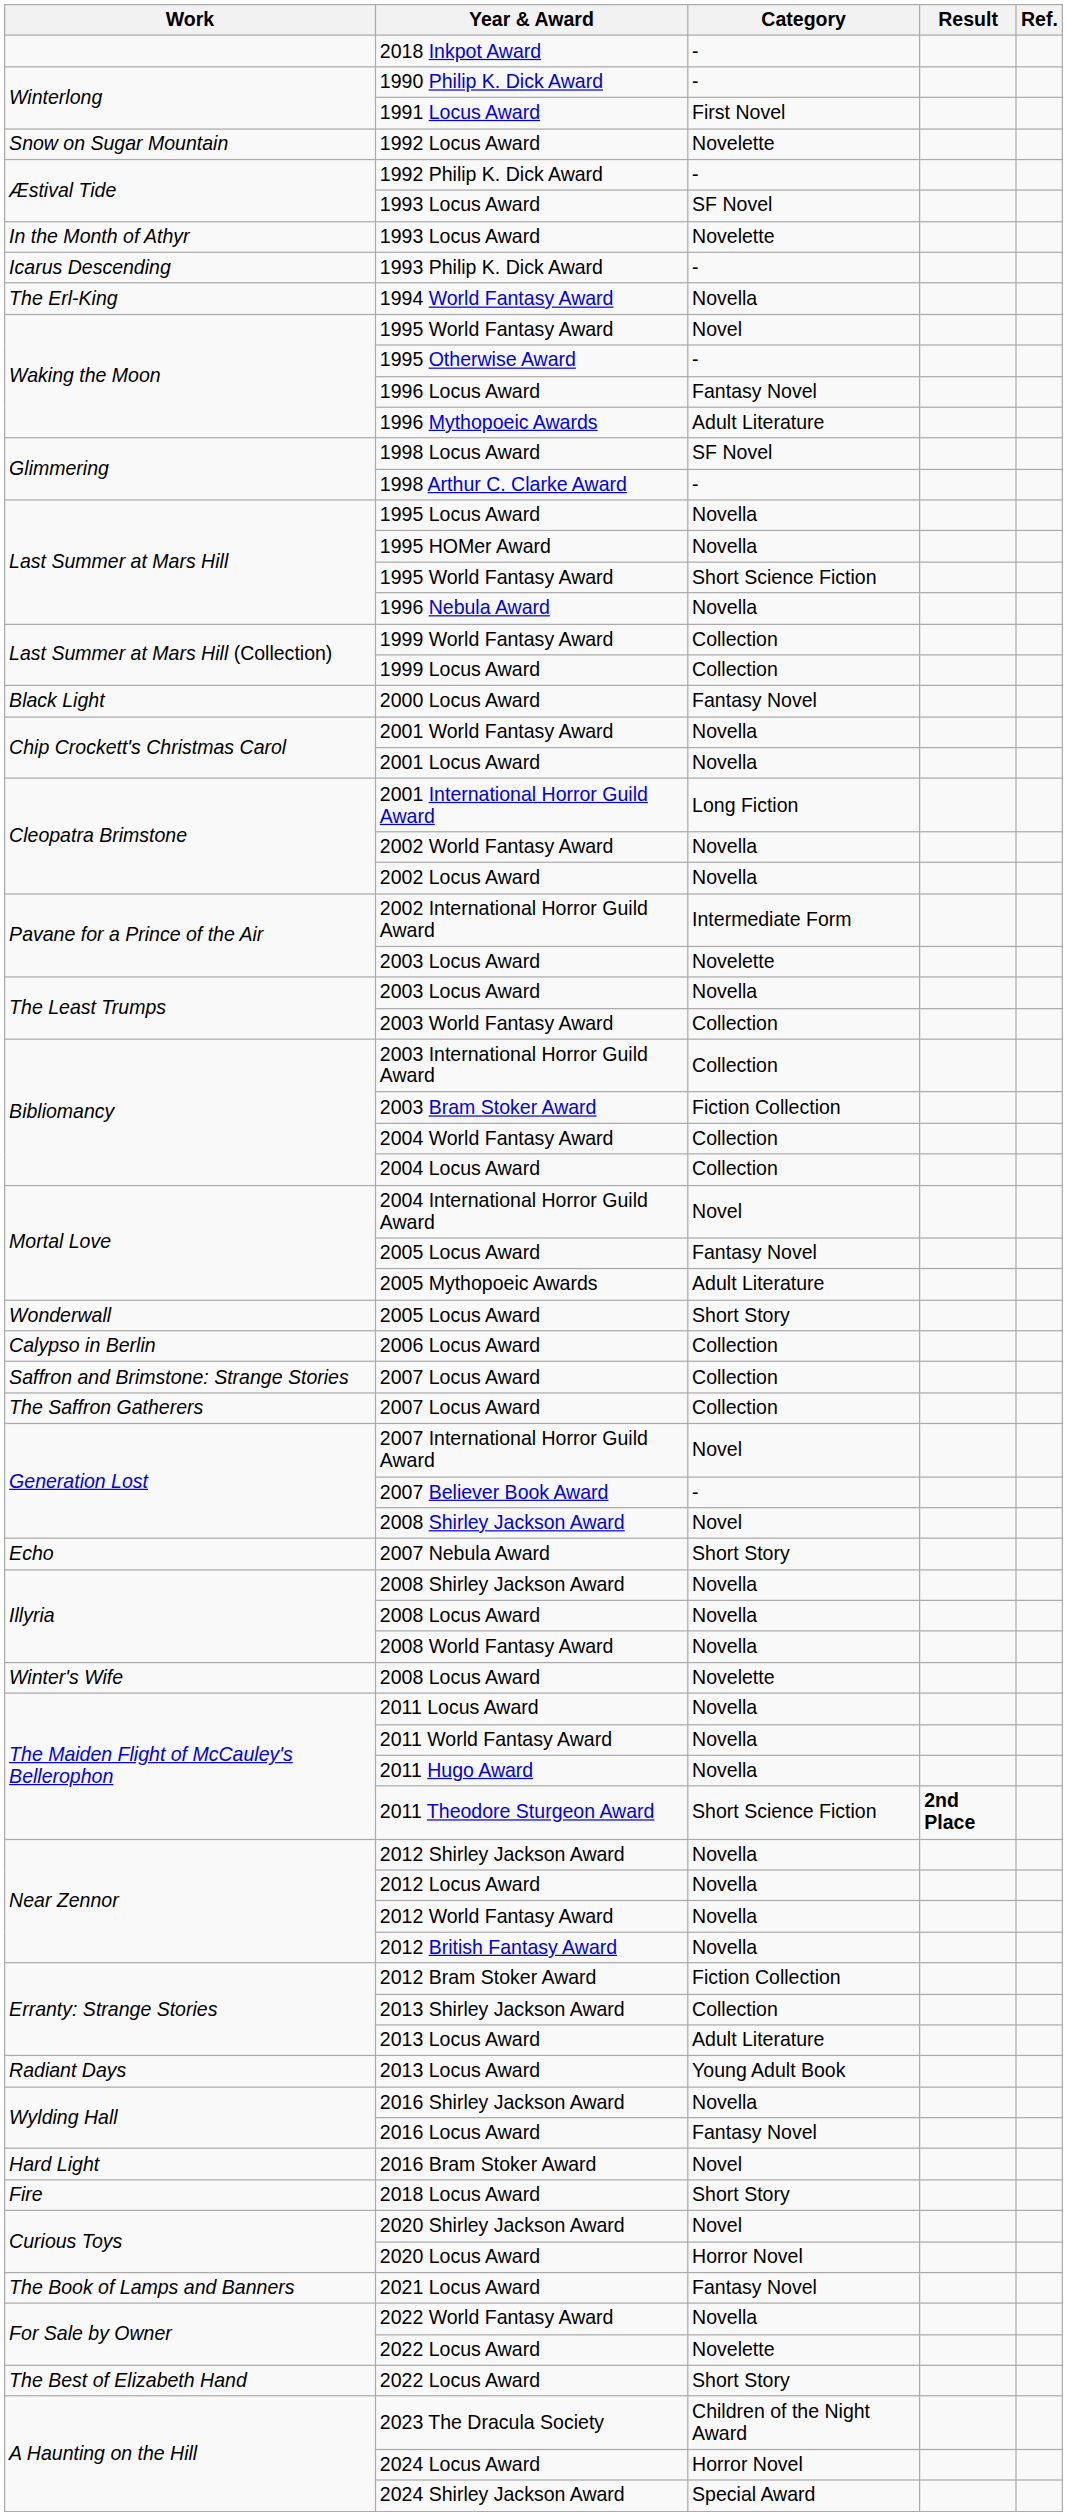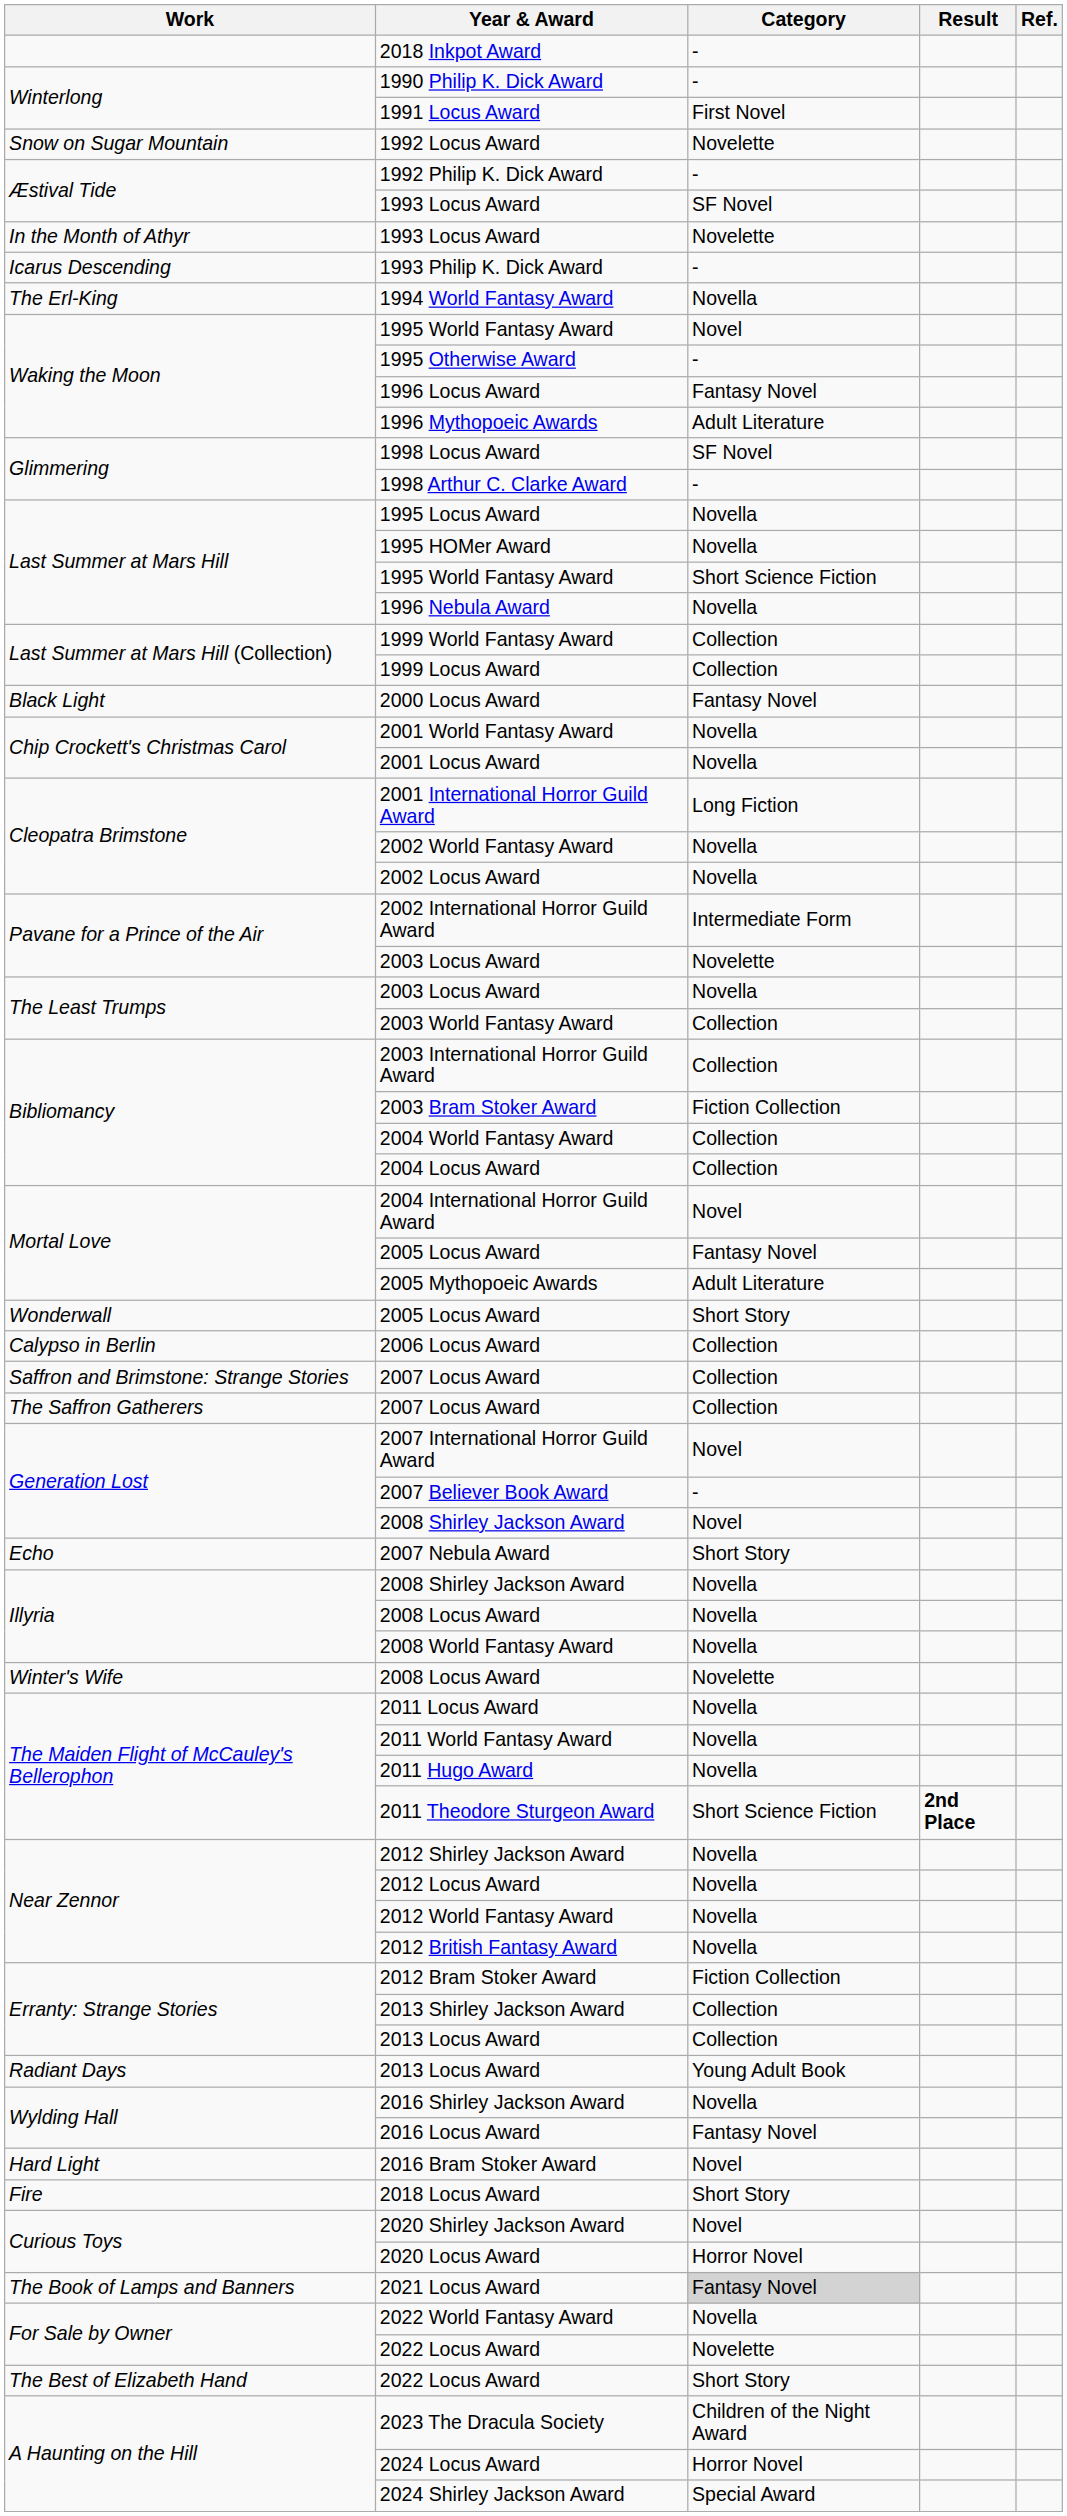 <table class="wikitable">
 <tr>
 <th>Work</th>
 <th>Year & Award</th>
 <th>Category</th>
 <th>Result</th>
 <th>Ref.</th>
 </tr>
 <tr>
 <td></td>
 <td>2018 <a href='#'>Inkpot Award</a></td>
 <td>-</td>
 <td></td>
 <td></td>
 </tr>
 <tr>
 <td rowspan="2"><em>Winterlong</em></td>
 <td>1990 <a href='#'>Philip K. Dick Award</a></td>
 <td>-</td>
 <td></td>
 <td></td>
 </tr>
 <tr>
 <td>1991 <a href='#'>Locus Award</a></td>
 <td>First Novel</td>
 <td></td>
 <td></td>
 </tr>
 <tr>
 <td rowspan="1"><em>Snow on Sugar Mountain</em></td>
 <td>1992 Locus Award</td>
 <td>Novelette</td>
 <td></td>
 <td></td>
 </tr>
 <tr>
 <td rowspan="2"><em>Æstival Tide</em></td>
 <td>1992 Philip K. Dick Award</td>
 <td>-</td>
 <td></td>
 <td></td>
 </tr>
 <tr>
 <td>1993 Locus Award</td>
 <td>SF Novel</td>
 <td></td>
 <td></td>
 </tr>
 <tr>
 <td rowspan="1"><em>In the Month of Athyr</em></td>
 <td>1993 Locus Award</td>
 <td>Novelette</td>
 <td></td>
 <td></td>
 </tr>
 <tr>
 <td rowspan="1"><em>Icarus Descending</em></td>
 <td>1993 Philip K. Dick Award</td>
 <td>-</td>
 <td></td>
 <td></td>
 </tr>
 <tr>
 <td rowspan="1"><em>The Erl-King</em></td>
 <td>1994 <a href='#'>World Fantasy Award</a></td>
 <td>Novella</td>
 <td></td>
 <td></td>
 </tr>
 <tr>
 <td rowspan="4"><em>Waking the Moon</em></td>
 <td>1995 World Fantasy Award</td>
 <td>Novel</td>
 <td></td>
 <td></td>
 </tr>
 <tr>
 <td>1995 <a href='#'>Otherwise Award</a></td>
 <td>-</td>
 <td></td>
 <td></td>
 </tr>
 <tr>
 <td>1996 Locus Award</td>
 <td>Fantasy Novel</td>
 <td></td>
 <td></td>
 </tr>
 <tr>
 <td>1996 <a href='#'>Mythopoeic Awards</a></td>
 <td>Adult Literature</td>
 <td></td>
 <td></td>
 </tr>
 <tr>
 <td rowspan="2"><em>Glimmering</em></td>
 <td>1998 Locus Award</td>
 <td>SF Novel</td>
 <td></td>
 <td></td>
 </tr>
 <tr>
 <td>1998 <a href='#'>Arthur C. Clarke Award</a></td>
 <td>-</td>
 <td></td>
 <td></td>
 </tr>
 <tr>
 <td rowspan="4"><em>Last Summer at Mars Hill</em></td>
 <td>1995 Locus Award</td>
 <td>Novella</td>
 <td></td>
 <td></td>
 </tr>
 <tr>
 <td>1995 HOMer Award</td>
 <td>Novella</td>
 <td></td>
 <td></td>
 </tr>
 <tr>
 <td>1995 World Fantasy Award</td>
 <td>Short Science Fiction</td>
 <td></td>
 <td></td>
 </tr>
 <tr>
 <td>1996 <a href='#'>Nebula Award</a></td>
 <td>Novella</td>
 <td></td>
 <td></td>
 </tr>
 <tr>
 <td rowspan="2"><em>Last Summer at Mars Hill</em> (Collection)</td>
 <td>1999 World Fantasy Award</td>
 <td>Collection</td>
 <td></td>
 <td></td>
 </tr>
 <tr>
 <td>1999 Locus Award</td>
 <td>Collection</td>
 <td></td>
 <td></td>
 </tr>
 <tr>
 <td rowspan="1"><em>Black Light</em></td>
 <td>2000 Locus Award</td>
 <td>Fantasy Novel</td>
 <td></td>
 <td></td>
 </tr>
 <tr>
 <td rowspan="2"><em>Chip Crockett's Christmas Carol</em></td>
 <td>2001 World Fantasy Award</td>
 <td>Novella</td>
 <td></td>
 <td></td>
 </tr>
 <tr>
 <td>2001 Locus Award</td>
 <td>Novella</td>
 <td></td>
 <td></td>
 </tr>
 <tr>
 <td rowspan="3"><em>Cleopatra Brimstone</em></td>
 <td>2001 <a href='#'>International Horror Guild Award</a></td>
 <td>Long Fiction</td>
 <td></td>
 <td></td>
 </tr>
 <tr>
 <td>2002 World Fantasy Award</td>
 <td>Novella</td>
 <td></td>
 <td></td>
 </tr>
 <tr>
 <td>2002 Locus Award</td>
 <td>Novella</td>
 <td></td>
 <td></td>
 </tr>
 <tr>
 <td rowspan="2"><em>Pavane for a Prince of the Air</em></td>
 <td>2002 International Horror Guild Award</td>
 <td>Intermediate Form</td>
 <td></td>
 <td></td>
 </tr>
 <tr>
 <td>2003 Locus Award</td>
 <td>Novelette</td>
 <td></td>
 <td></td>
 </tr>
 <tr>
 <td rowspan="2"><em>The Least Trumps</em></td>
 <td>2003 Locus Award</td>
 <td>Novella</td>
 <td></td>
 <td></td>
 </tr>
 <tr>
 <td>2003 World Fantasy Award</td>
 <td>Collection</td>
 <td></td>
 <td></td>
 </tr>
 <tr>
 <td rowspan="4"><em>Bibliomancy</em></td>
 <td>2003 International Horror Guild Award</td>
 <td>Collection</td>
 <td></td>
 <td></td>
 </tr>
 <tr>
 <td>2003 <a href='#'>Bram Stoker Award</a></td>
 <td>Fiction Collection</td>
 <td></td>
 <td></td>
 </tr>
 <tr>
 <td>2004 World Fantasy Award</td>
 <td>Collection</td>
 <td></td>
 <td></td>
 </tr>
 <tr>
 <td>2004 Locus Award</td>
 <td>Collection</td>
 <td></td>
 <td></td>
 </tr>
 <tr>
 <td rowspan="3"><em>Mortal Love</em></td>
 <td>2004 International Horror Guild Award</td>
 <td>Novel</td>
 <td></td>
 <td></td>
 </tr>
 <tr>
 <td>2005 Locus Award</td>
 <td>Fantasy Novel</td>
 <td></td>
 <td></td>
 </tr>
 <tr>
 <td>2005 Mythopoeic Awards</td>
 <td>Adult Literature</td>
 <td></td>
 <td></td>
 </tr>
 <tr>
 <td rowspan="1"><em>Wonderwall</em></td>
 <td>2005 Locus Award</td>
 <td>Short Story</td>
 <td></td>
 <td></td>
 </tr>
 <tr>
 <td rowspan="1"><em>Calypso in Berlin</em></td>
 <td>2006 Locus Award</td>
 <td>Collection</td>
 <td></td>
 <td></td>
 </tr>
 <tr>
 <td rowspan="1"><em>Saffron and Brimstone: Strange Stories</em></td>
 <td>2007 Locus Award</td>
 <td>Collection</td>
 <td></td>
 <td></td>
 </tr>
 <tr>
 <td rowspan="1"><em>The Saffron Gatherers</em></td>
 <td>2007 Locus Award</td>
 <td>Collection</td>
 <td></td>
 <td></td>
 </tr>
 <tr>
 <td rowspan="3"><em><a href='#'>Generation Lost</a></em></td>
 <td>2007 International Horror Guild Award</td>
 <td>Novel</td>
 <td></td>
 <td></td>
 </tr>
 <tr>
 <td>2007 <a href='#'>Believer Book Award</a></td>
 <td>-</td>
 <td></td>
 <td></td>
 </tr>
 <tr>
 <td>2008 <a href='#'>Shirley Jackson Award</a></td>
 <td>Novel</td>
 <td></td>
 <td></td>
 </tr>
 <tr>
 <td rowspan="1"><em>Echo</em></td>
 <td>2007 Nebula Award</td>
 <td>Short Story</td>
 <td></td>
 <td></td>
 </tr>
 <tr>
 <td rowspan="3"><em>Illyria</em></td>
 <td>2008 Shirley Jackson Award</td>
 <td>Novella</td>
 <td></td>
 <td></td>
 </tr>
 <tr>
 <td>2008 Locus Award</td>
 <td>Novella</td>
 <td></td>
 <td></td>
 </tr>
 <tr>
 <td>2008 World Fantasy Award</td>
 <td>Novella</td>
 <td></td>
 <td></td>
 </tr>
 <tr>
 <td rowspan="1"><em>Winter's Wife</em></td>
 <td>2008 Locus Award</td>
 <td>Novelette</td>
 <td></td>
 <td></td>
 </tr>
 <tr>
 <td rowspan="4"><em><a href='#'>The Maiden Flight of McCauley's Bellerophon</a></em></td>
 <td>2011 Locus Award</td>
 <td>Novella</td>
 <td></td>
 <td></td>
 </tr>
 <tr>
 <td>2011 World Fantasy Award</td>
 <td>Novella</td>
 <td></td>
 <td></td>
 </tr>
 <tr>
 <td>2011 <a href='#'>Hugo Award</a></td>
 <td>Novella</td>
 <td></td>
 <td></td>
 </tr>
 <tr>
 <td>2011 <a href='#'>Theodore Sturgeon Award</a></td>
 <td>Short Science Fiction</td>
 <td><strong>2nd Place</strong></td>
 <td></td>
 </tr>
 <tr>
 <td rowspan="4"><em>Near Zennor</em></td>
 <td>2012 Shirley Jackson Award</td>
 <td>Novella</td>
 <td></td>
 <td></td>
 </tr>
 <tr>
 <td>2012 Locus Award</td>
 <td>Novella</td>
 <td></td>
 <td></td>
 </tr>
 <tr>
 <td>2012 World Fantasy Award</td>
 <td>Novella</td>
 <td></td>
 <td></td>
 </tr>
 <tr>
 <td>2012 <a href='#'>British Fantasy Award</a></td>
 <td>Novella</td>
 <td></td>
 <td></td>
 </tr>
 <tr>
 <td rowspan="3"><em>Erranty: Strange Stories</em></td>
 <td>2012 Bram Stoker Award</td>
 <td>Fiction Collection</td>
 <td></td>
 <td></td>
 </tr>
 <tr>
 <td>2013 Shirley Jackson Award</td>
 <td>Collection</td>
 <td></td>
 <td></td>
 </tr>
 <tr>
 <td>2013 Locus Award</td>
-<td>Adult Literature</td>
+<td>Collection</td>
 <td></td>
 <td></td>
 </tr>
 <tr>
 <td rowspan="1"><em>Radiant Days</em></td>
 <td>2013 Locus Award</td>
 <td>Young Adult Book</td>
 <td></td>
 <td></td>
 </tr>
 <tr>
 <td rowspan="2"><em>Wylding Hall</em></td>
 <td>2016 Shirley Jackson Award</td>
 <td>Novella</td>
 <td></td>
 <td></td>
 </tr>
 <tr>
 <td>2016 Locus Award</td>
 <td>Fantasy Novel</td>
 <td></td>
 <td></td>
 </tr>
 <tr>
 <td rowspan="1"><em>Hard Light</em></td>
 <td>2016 Bram Stoker Award</td>
 <td>Novel</td>
 <td></td>
 <td></td>
 </tr>
 <tr>
 <td rowspan="1"><em>Fire</em></td>
 <td>2018 Locus Award</td>
 <td>Short Story</td>
 <td></td>
 <td></td>
 </tr>
 <tr>
 <td rowspan="2"><em>Curious Toys</em></td>
 <td>2020 Shirley Jackson Award</td>
 <td>Novel</td>
 <td></td>
 <td></td>
 </tr>
 <tr>
 <td>2020 Locus Award</td>
 <td>Horror Novel</td>
 <td></td>
 <td></td>
 </tr>
 <tr>
 <td rowspan="1"><em>The Book of Lamps and Banners</em></td>
 <td>2021 Locus Award</td>
-<td>Fantasy Novel</td>
+<td style="background: lightgrey;">Fantasy Novel</td>
 <td></td>
 <td></td>
 </tr>
 <tr>
 <td rowspan="2"><em>For Sale by Owner</em></td>
 <td>2022 World Fantasy Award</td>
 <td>Novella</td>
 <td></td>
 <td></td>
 </tr>
 <tr>
 <td>2022 Locus Award</td>
 <td>Novelette</td>
 <td></td>
 <td></td>
 </tr>
 <tr>
 <td rowspan="1"><em>The Best of Elizabeth Hand</em></td>
 <td>2022 Locus Award</td>
 <td>Short Story</td>
 <td></td>
 <td></td>
 </tr>
 <tr>
 <td rowspan="3"><em>A Haunting on the Hill</em></td>
 <td>2023 The Dracula Society</td>
 <td>Children of the Night Award</td>
 <td></td>
 <td></td>
 </tr>
 <tr>
 <td>2024 Locus Award</td>
 <td>Horror Novel</td>
 <td></td>
 <td></td>
 </tr>
 <tr>
 <td>2024 Shirley Jackson Award</td>
 <td>Special Award</td>
 <td></td>
 <td></td>
 </tr>
 <tr>
 </tr>
 </table>
